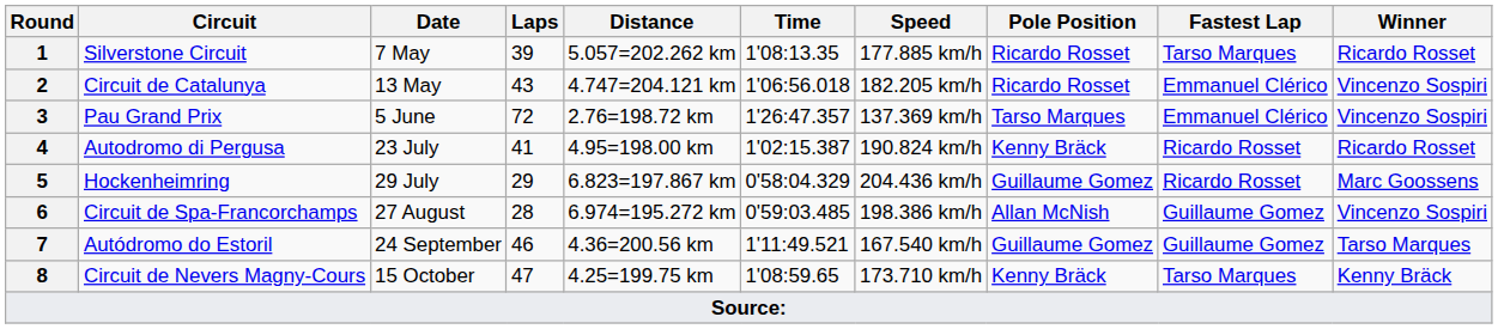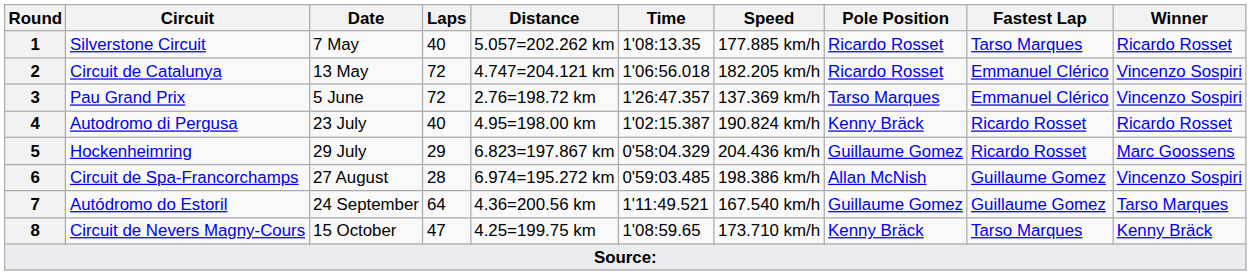 <table class="wikitable" style="font-size:85%">
 <tr>
 <th>Round</th>
 <th>Circuit</th>
 <th>Date</th>
 <th>Laps</th>
 <th>Distance</th>
 <th>Time</th>
 <th>Speed</th>
 <th>Pole Position</th>
 <th>Fastest Lap</th>
 <th>Winner</th>
 </tr>
 <tr>
 <th>1</th>
 <td nowrap> <a href='#'>Silverstone Circuit</a></td>
 <td nowrap>7 May</td>
-<td>39</td>
+<td>40</td>
 <td>5.057=202.262 km</td>
 <td>1'08:13.35</td>
 <td>177.885 km/h</td>
 <td nowrap> <a href='#'>Ricardo Rosset</a></td>
 <td nowrap> <a href='#'>Tarso Marques</a></td>
 <td nowrap> <a href='#'>Ricardo Rosset</a></td>
 </tr>
 <tr>
 <th>2</th>
 <td nowrap> <a href='#'>Circuit de Catalunya</a></td>
 <td nowrap>13 May</td>
-<td>43</td>
+<td>72</td>
 <td>4.747=204.121 km</td>
 <td>1'06:56.018</td>
 <td>182.205 km/h</td>
 <td nowrap> <a href='#'>Ricardo Rosset</a></td>
 <td nowrap> <a href='#'>Emmanuel Clérico</a></td>
 <td nowrap> <a href='#'>Vincenzo Sospiri</a></td>
 </tr>
 <tr>
 <th>3</th>
 <td nowrap> <a href='#'>Pau Grand Prix</a></td>
 <td nowrap>5 June</td>
 <td>72</td>
 <td>2.76=198.72 km</td>
 <td>1'26:47.357</td>
 <td>137.369 km/h</td>
 <td nowrap> <a href='#'>Tarso Marques</a></td>
 <td nowrap> <a href='#'>Emmanuel Clérico</a></td>
 <td nowrap> <a href='#'>Vincenzo Sospiri</a></td>
 </tr>
 <tr>
 <th>4</th>
 <td nowrap> <a href='#'>Autodromo di Pergusa</a></td>
 <td nowrap>23 July</td>
-<td>41</td>
+<td>40</td>
 <td>4.95=198.00 km</td>
 <td>1'02:15.387</td>
 <td>190.824 km/h</td>
 <td nowrap> <a href='#'>Kenny Bräck</a></td>
 <td nowrap> <a href='#'>Ricardo Rosset</a></td>
 <td nowrap> <a href='#'>Ricardo Rosset</a></td>
 </tr>
 <tr>
 <th>5</th>
 <td nowrap> <a href='#'>Hockenheimring</a></td>
 <td nowrap>29 July</td>
 <td>29</td>
 <td>6.823=197.867 km</td>
 <td>0'58:04.329</td>
 <td>204.436 km/h</td>
 <td nowrap> <a href='#'>Guillaume Gomez</a></td>
 <td nowrap> <a href='#'>Ricardo Rosset</a></td>
 <td nowrap> <a href='#'>Marc Goossens</a></td>
 </tr>
 <tr>
 <th>6</th>
 <td nowrap> <a href='#'>Circuit de Spa-Francorchamps</a></td>
 <td nowrap>27 August</td>
 <td>28</td>
 <td>6.974=195.272 km</td>
 <td>0'59:03.485</td>
 <td>198.386 km/h</td>
 <td nowrap> <a href='#'>Allan McNish</a></td>
 <td nowrap> <a href='#'>Guillaume Gomez</a></td>
 <td nowrap> <a href='#'>Vincenzo Sospiri</a></td>
 </tr>
 <tr>
 <th>7</th>
 <td nowrap> <a href='#'>Autódromo do Estoril</a></td>
 <td nowrap>24 September</td>
-<td>46</td>
+<td>64</td>
 <td>4.36=200.56 km</td>
 <td>1'11:49.521</td>
 <td>167.540 km/h</td>
 <td nowrap> <a href='#'>Guillaume Gomez</a></td>
 <td nowrap> <a href='#'>Guillaume Gomez</a></td>
 <td nowrap> <a href='#'>Tarso Marques</a></td>
 </tr>
 <tr>
 <th>8</th>
 <td nowrap> <a href='#'>Circuit de Nevers Magny-Cours</a></td>
 <td nowrap>15 October</td>
 <td>47</td>
 <td>4.25=199.75 km</td>
 <td>1'08:59.65</td>
 <td>173.710 km/h</td>
 <td nowrap> <a href='#'>Kenny Bräck</a></td>
 <td nowrap> <a href='#'>Tarso Marques</a></td>
 <td nowrap> <a href='#'>Kenny Bräck</a></td>
 </tr>
 <tr class="sortbottom">
 <td colspan="11" style="background-color:#EAECF0;text-align:center"><strong>Source:</strong></td>
 </tr>
 </table>
